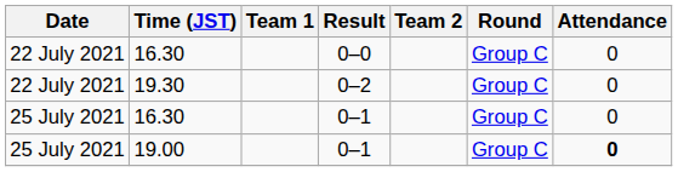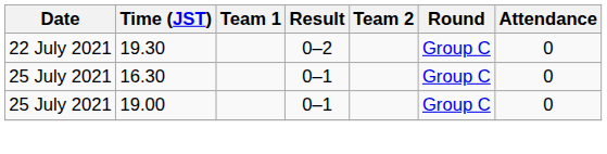 <table class="wikitable">
 <tr>
 <th>Date</th>
 <th>Time (<a href='#'>JST</a>)</th>
 <th>Team 1</th>
 <th>Result</th>
 <th>Team 2</th>
 <th>Round</th>
 <th>Attendance</th>
-</tr>
-<tr>
-<td>22 July 2021</td>
-<td>16.30</td>
-<td></td>
-<td style="text-align:center;">0–0</td>
-<td></td>
-<td><a href='#'>Group C</a></td>
-<td style="text-align:center;">0</td>
 </tr>
 <tr>
 <td>22 July 2021</td>
 <td>19.30</td>
 <td></td>
 <td style="text-align:center;">0–2</td>
 <td></td>
 <td><a href='#'>Group C</a></td>
 <td style="text-align:center;">0</td>
 </tr>
 <tr>
 <td>25 July 2021</td>
 <td>16.30</td>
 <td></td>
 <td style="text-align:center;">0–1</td>
 <td></td>
 <td><a href='#'>Group C</a></td>
 <td style="text-align:center;">0</td>
 </tr>
 <tr>
 <td>25 July 2021</td>
 <td>19.00</td>
 <td></td>
 <td style="text-align:center;">0–1</td>
 <td></td>
 <td><a href='#'>Group C</a></td>
-<td style="text-align:center;"><strong>0</strong></td>
+<td style="text-align:center;">0</td>
 </tr>
 <tr>
 </tr>
 </table>
